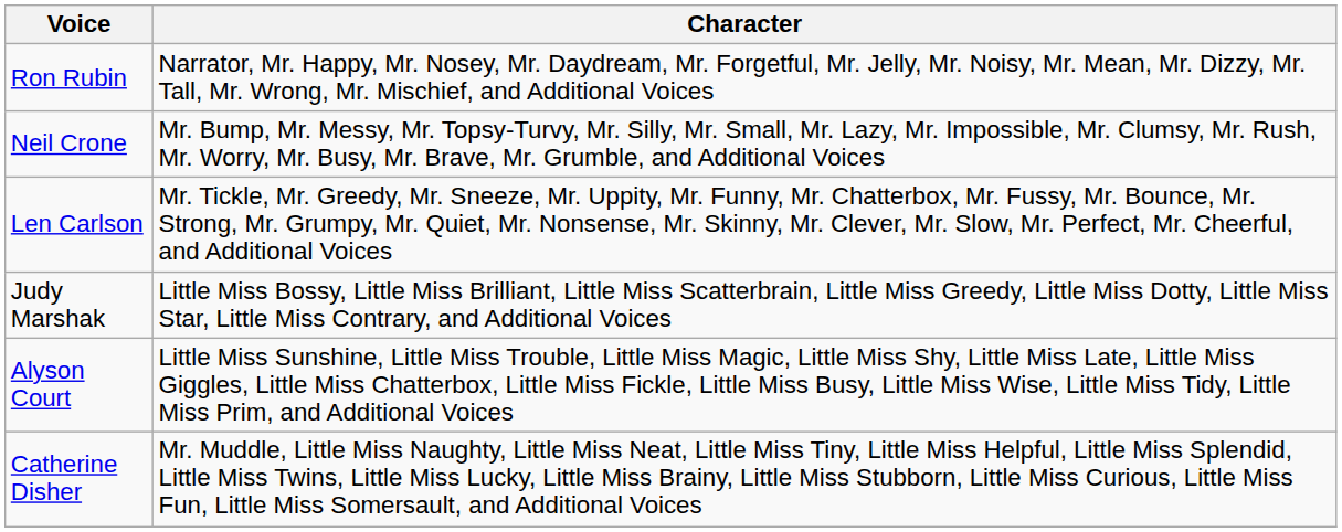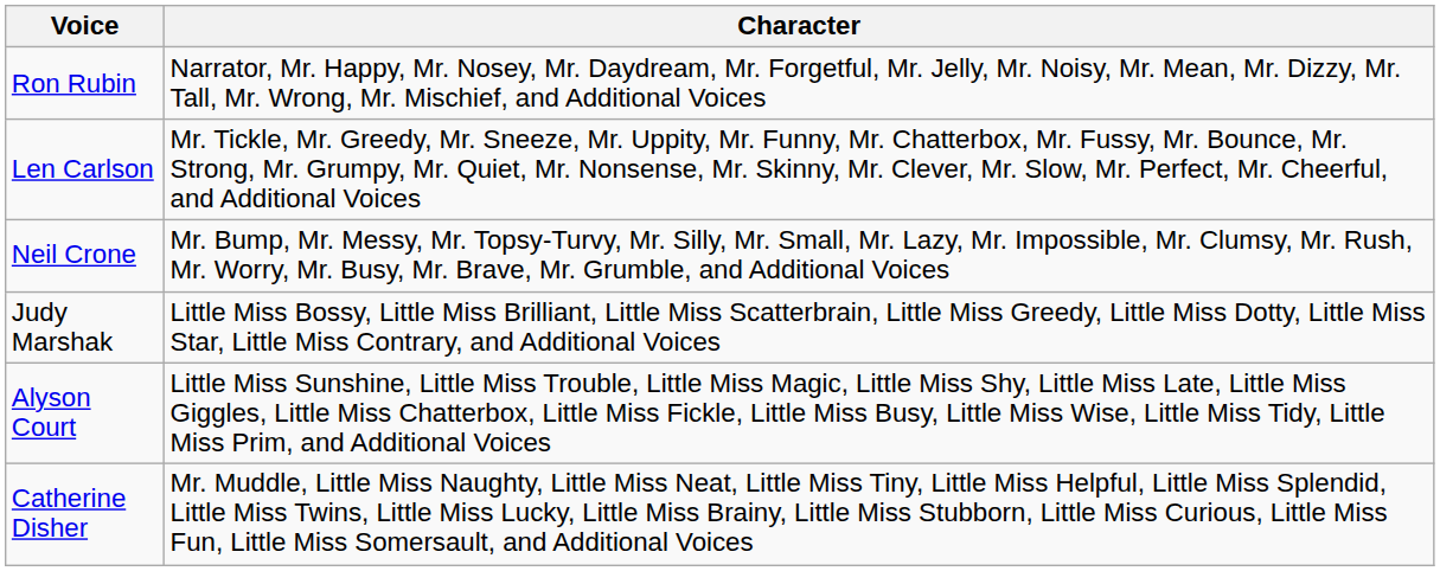 <table class="wikitable" |>
 <tr>
 <th>Voice</th>
 <th>Character</th>
 </tr>
 <tr>
 <td><a href='#'>Ron Rubin</a></td>
 <td>Narrator, Mr. Happy, Mr. Nosey, Mr. Daydream, Mr. Forgetful, Mr. Jelly, Mr. Noisy, Mr. Mean, Mr. Dizzy, Mr. Tall, Mr. Wrong, Mr. Mischief, and Additional Voices</td>
 </tr>
 <tr>
+<td><a href='#'>Len Carlson</a></td>
+<td>Mr. Tickle, Mr. Greedy, Mr. Sneeze, Mr. Uppity, Mr. Funny, Mr. Chatterbox, Mr. Fussy, Mr. Bounce, Mr. Strong, Mr. Grumpy, Mr. Quiet, Mr. Nonsense, Mr. Skinny, Mr. Clever, Mr. Slow, Mr. Perfect, Mr. Cheerful, and Additional Voices</td>
+</tr>
+<tr>
 <td><a href='#'>Neil Crone</a></td>
 <td>Mr. Bump, Mr. Messy, Mr. Topsy-Turvy, Mr. Silly, Mr. Small, Mr. Lazy, Mr. Impossible, Mr. Clumsy, Mr. Rush, Mr. Worry, Mr. Busy, Mr. Brave, Mr. Grumble, and Additional Voices</td>
-</tr>
-<tr>
-<td><a href='#'>Len Carlson</a></td>
-<td>Mr. Tickle, Mr. Greedy, Mr. Sneeze, Mr. Uppity, Mr. Funny, Mr. Chatterbox, Mr. Fussy, Mr. Bounce, Mr. Strong, Mr. Grumpy, Mr. Quiet, Mr. Nonsense, Mr. Skinny, Mr. Clever, Mr. Slow, Mr. Perfect, Mr. Cheerful, and Additional Voices</td>
 </tr>
 <tr>
 <td>Judy Marshak</td>
 <td>Little Miss Bossy, Little Miss Brilliant, Little Miss Scatterbrain, Little Miss Greedy, Little Miss Dotty, Little Miss Star, Little Miss Contrary, and Additional Voices</td>
 </tr>
 <tr>
 <td><a href='#'>Alyson Court</a></td>
 <td>Little Miss Sunshine, Little Miss Trouble, Little Miss Magic, Little Miss Shy, Little Miss Late, Little Miss Giggles, Little Miss Chatterbox, Little Miss Fickle, Little Miss Busy, Little Miss Wise, Little Miss Tidy, Little Miss Prim, and Additional Voices</td>
 </tr>
 <tr>
 <td><a href='#'>Catherine Disher</a></td>
 <td>Mr. Muddle, Little Miss Naughty, Little Miss Neat, Little Miss Tiny, Little Miss Helpful, Little Miss Splendid, Little Miss Twins, Little Miss Lucky, Little Miss Brainy, Little Miss Stubborn, Little Miss Curious, Little Miss Fun, Little Miss Somersault, and Additional Voices</td>
 </tr>
 </table>
